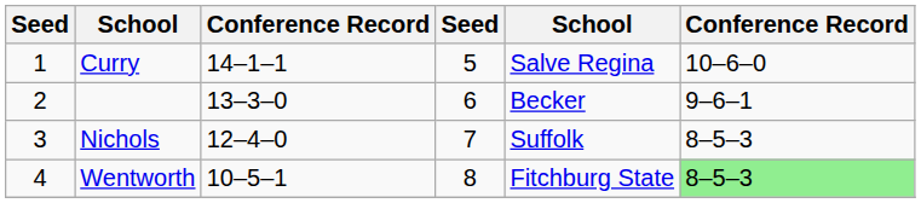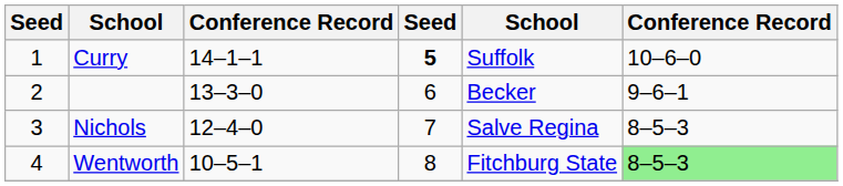 <table class="wikitable">
 <tr>
 <th>Seed</th>
 <th>School</th>
 <th>Conference Record</th>
 <th>Seed</th>
 <th>School</th>
 <th>Conference Record</th>
 </tr>
 <tr>
 <td align=center>1</td>
 <td><a href='#'>Curry</a></td>
 <td>14–1–1</td>
-<td align=center>5</td>
-<td><a href='#'>Salve Regina</a></td>
+<td align=center><strong>5</strong></td>
+<td><a href='#'>Suffolk</a></td>
 <td>10–6–0</td>
 </tr>
 <tr>
 <td align=center>2</td>
 <td><a href='#'></a></td>
 <td>13–3–0</td>
 <td align=center>6</td>
 <td><a href='#'>Becker</a></td>
 <td>9–6–1</td>
 </tr>
 <tr>
 <td align=center>3</td>
 <td><a href='#'>Nichols</a></td>
 <td>12–4–0</td>
 <td align=center>7</td>
-<td><a href='#'>Suffolk</a></td>
+<td><a href='#'>Salve Regina</a></td>
 <td>8–5–3</td>
 </tr>
 <tr>
 <td align=center>4</td>
 <td><a href='#'>Wentworth</a></td>
 <td>10–5–1</td>
 <td align=center>8</td>
 <td><a href='#'>Fitchburg State</a></td>
 <td style="background: lightgreen;">8–5–3</td>
 </tr>
 <tr>
 </tr>
 </table>
